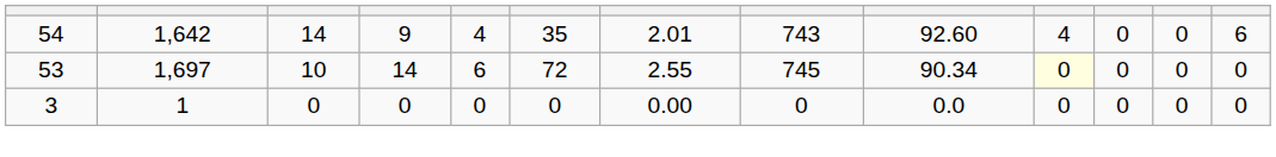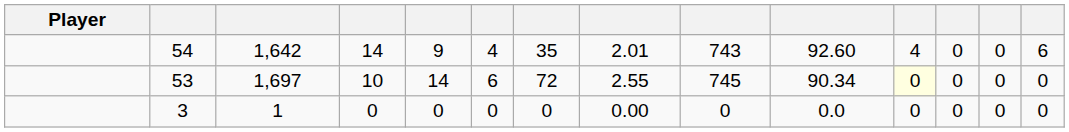 <table class="wikitable sortable" style="width:100%; text-align:center;">
 <tr style="text-align:center; background:#ddd;">
+<th>Player</th>
 <th></th>
 <th></th>
 <th></th>
 <th></th>
 <th></th>
 <th></th>
 <th></th>
 <th></th>
 <th></th>
 <th></th>
 <th></th>
 <th></th>
 <th></th>
 </tr>
 <tr>
+<td style=white-space:nowrap></td>
 <td>54</td>
 <td>1,642</td>
 <td>14</td>
 <td>9</td>
 <td>4</td>
 <td>35</td>
 <td>2.01</td>
 <td>743</td>
 <td>92.60</td>
 <td>4</td>
 <td>0</td>
 <td>0</td>
 <td>6</td>
 </tr>
 <tr>
+<td style=white-space:nowrap></td>
 <td>53</td>
 <td>1,697</td>
 <td>10</td>
 <td>14</td>
 <td>6</td>
 <td>72</td>
 <td>2.55</td>
 <td>745</td>
 <td>90.34</td>
 <td style="background: lightyellow;">0</td>
 <td>0</td>
 <td>0</td>
 <td>0</td>
 </tr>
 <tr>
+<td style=white-space:nowrap></td>
 <td>3</td>
 <td>1</td>
 <td>0</td>
 <td>0</td>
 <td>0</td>
 <td>0</td>
 <td>0.00</td>
 <td>0</td>
 <td>0.0</td>
 <td>0</td>
 <td>0</td>
 <td>0</td>
 <td>0</td>
 </tr>
 </table>
